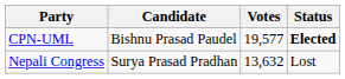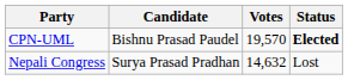 <table class="wikitable">
 <tr>
 <th>Party</th>
 <th>Candidate</th>
 <th>Votes</th>
 <th>Status</th>
 </tr>
 <tr>
 <td><a href='#'>CPN-UML</a></td>
 <td>Bishnu Prasad Paudel</td>
-<td>19,577</td>
+<td>19,570</td>
 <td><strong>Elected</strong></td>
 </tr>
 <tr>
 <td><a href='#'>Nepali Congress</a></td>
 <td>Surya Prasad Pradhan</td>
-<td>13,632</td>
+<td>14,632</td>
 <td>Lost</td>
 </tr>
 </table>
